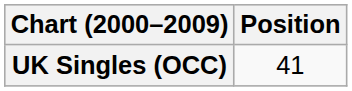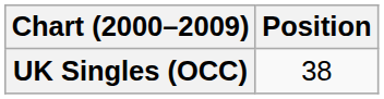 <table class="wikitable plainrowheaders" style="text-align:center">
 <tr>
 <th scope="col">Chart (2000–2009)</th>
 <th scope="col">Position</th>
 </tr>
 <tr>
 <th scope="row">UK Singles (OCC)</th>
-<td>41</td>
+<td>38</td>
 </tr>
 </table>
